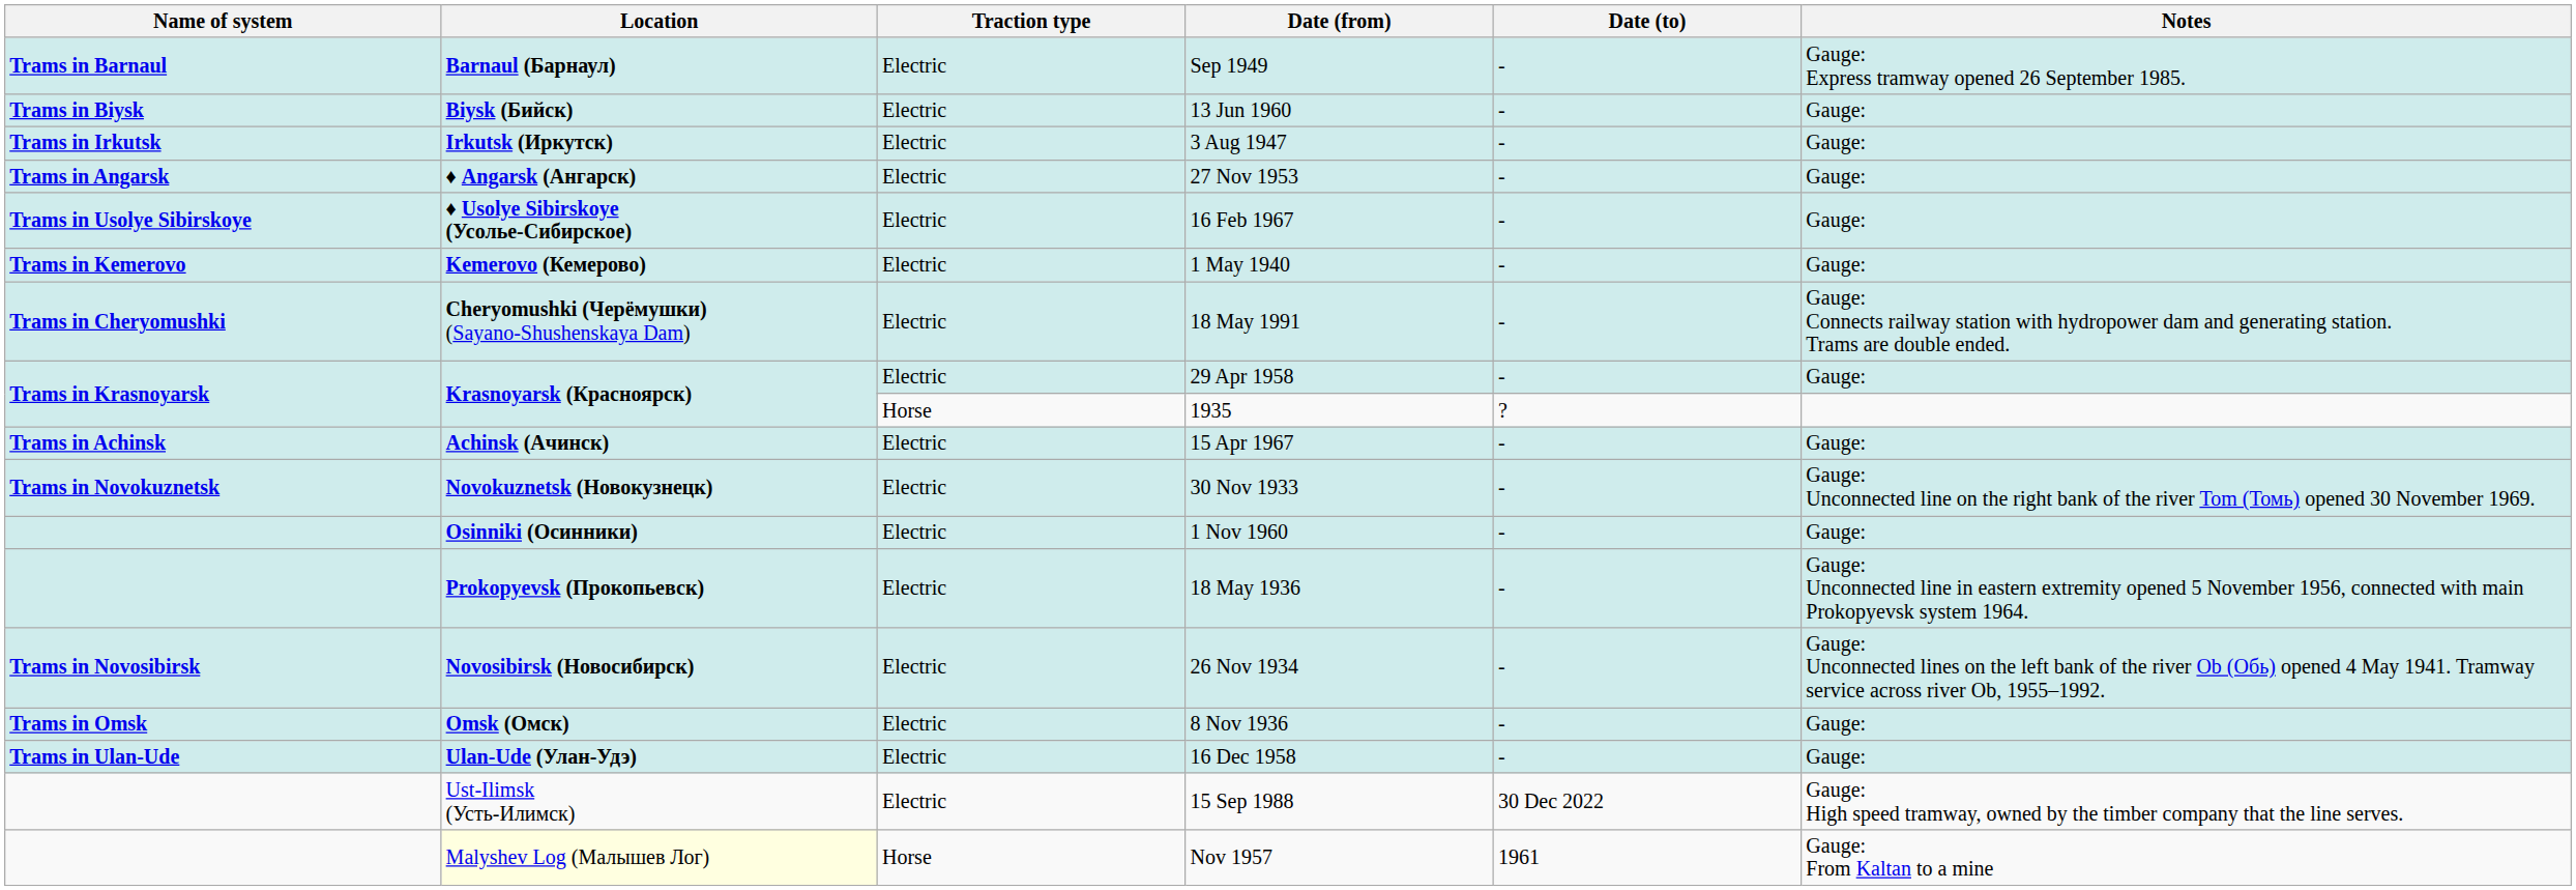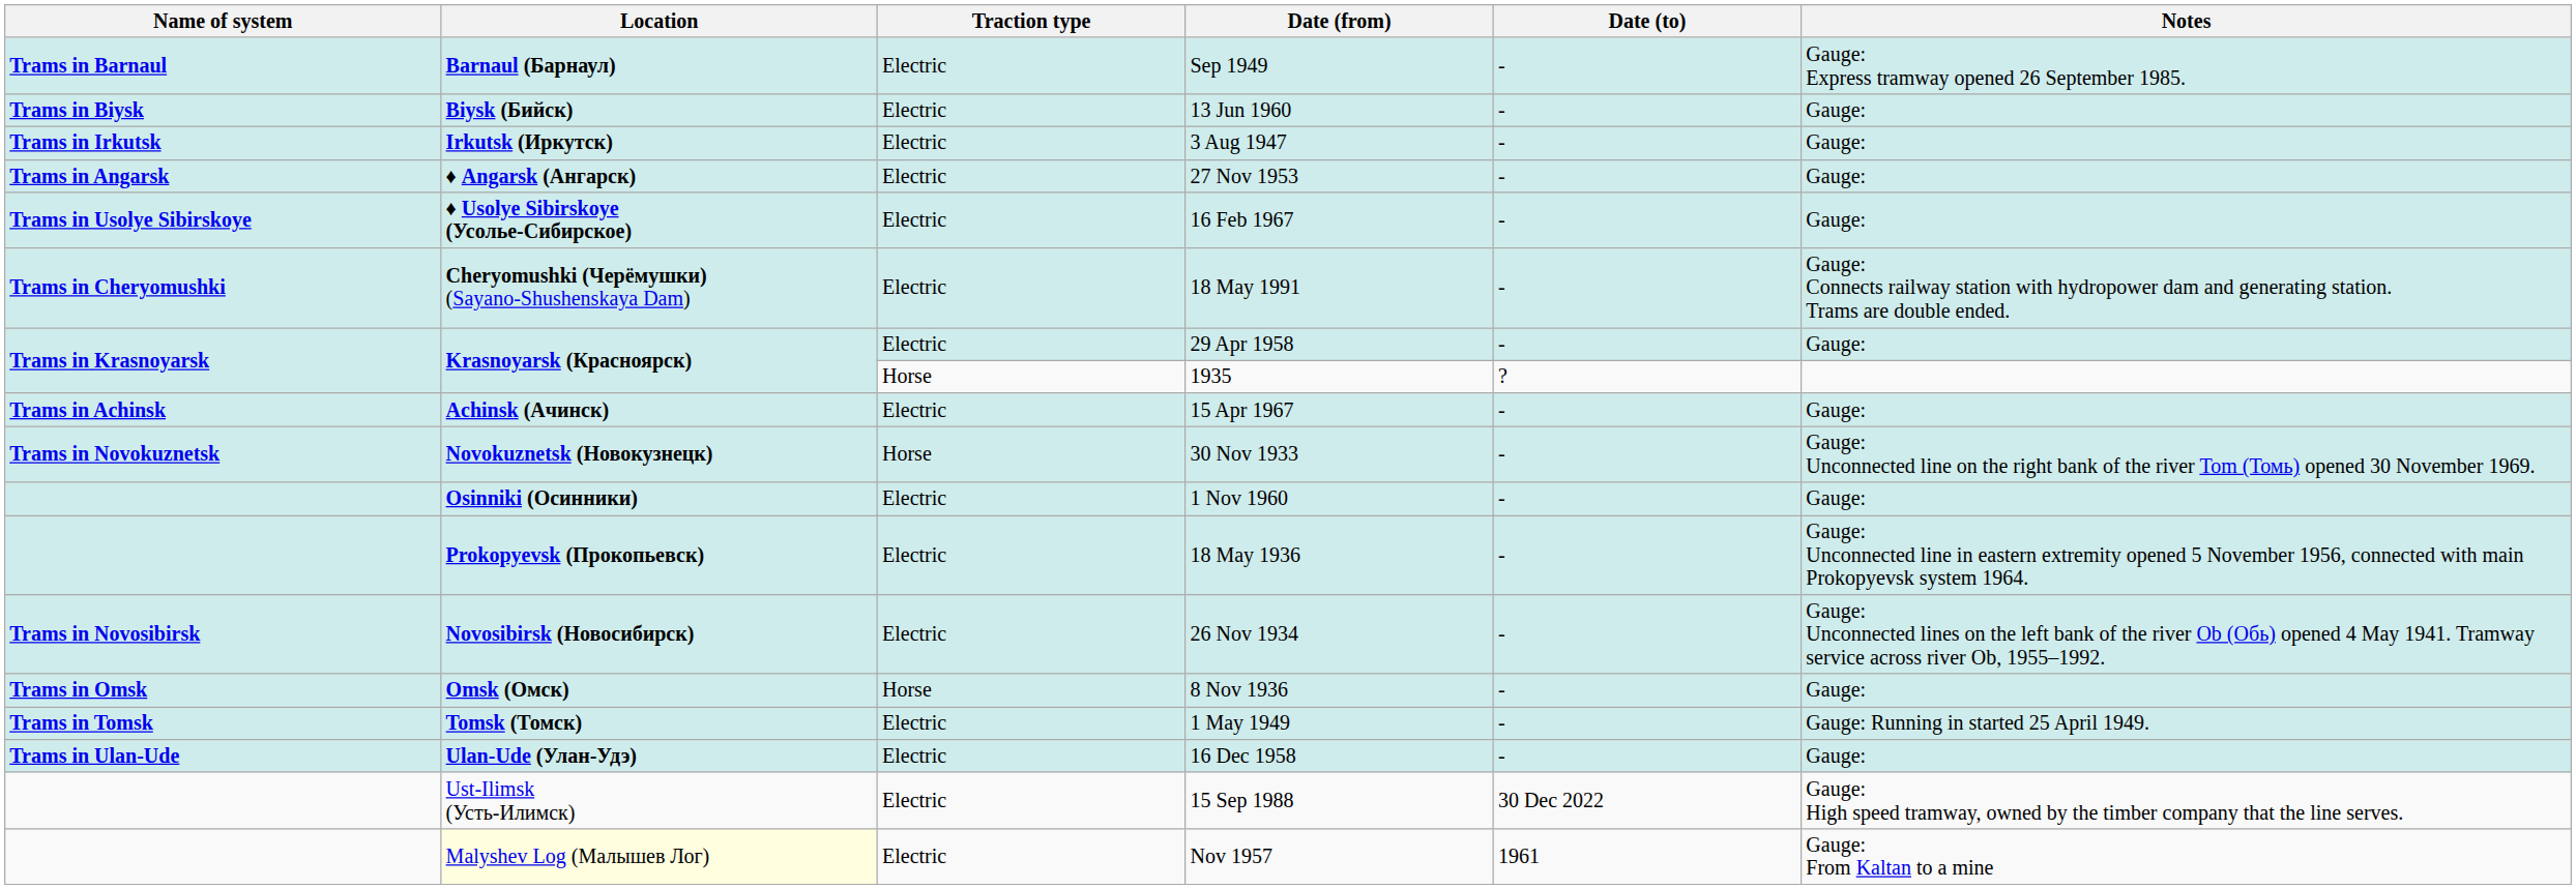 <table class="wikitable sortable" style="width:100%;">
 <tr>
 <th style="width:17%;">Name of system</th>
 <th style="width:17%;">Location</th>
 <th style="width:12%;">Traction type</th>
 <th style="width:12%;">Date (from)</th>
 <th style="width:12%;">Date (to)</th>
 <th style="width:30%;">Notes</th>
 </tr>
 <tr style="background:#CFECEC">
 <td><strong><a href='#'>Trams in Barnaul</a></strong></td>
 <td><strong><a href='#'>Barnaul</a> (Барнаул)</strong></td>
 <td>Electric</td>
 <td>Sep 1949</td>
 <td>-</td>
 <td>Gauge: <br>Express tramway opened 26 September 1985.</td>
 </tr>
 <tr style="background:#CFECEC">
 <td><strong><a href='#'>Trams in Biysk</a></strong></td>
 <td><strong><a href='#'>Biysk</a> (Бийск)</strong></td>
 <td>Electric</td>
 <td>13 Jun 1960</td>
 <td>-</td>
 <td>Gauge: </td>
 </tr>
 <tr style="background:#CFECEC">
 <td><strong><a href='#'>Trams in Irkutsk</a></strong></td>
 <td><strong><a href='#'>Irkutsk</a> (Иркутск)</strong></td>
 <td>Electric</td>
 <td>3 Aug 1947</td>
 <td>-</td>
 <td>Gauge: </td>
 </tr>
 <tr style="background:#CFECEC">
 <td><strong><a href='#'>Trams in Angarsk</a></strong></td>
 <td>♦ <strong><a href='#'>Angarsk</a> (Ангарск)</strong></td>
 <td>Electric</td>
 <td>27 Nov 1953</td>
 <td>-</td>
 <td>Gauge: </td>
 </tr>
 <tr style="background:#CFECEC">
 <td><strong><a href='#'>Trams in Usolye Sibirskoye</a></strong></td>
 <td>♦ <strong><a href='#'>Usolye Sibirskoye</a><br>(Усолье-Сибирское)</strong></td>
 <td>Electric</td>
 <td>16 Feb 1967</td>
 <td>-</td>
 <td>Gauge: </td>
 </tr>
 <tr style="background:#CFECEC">
-<td><strong><a href='#'>Trams in Kemerovo</a></strong></td>
-<td><strong><a href='#'>Kemerovo</a> (Кемерово)</strong></td>
-<td>Electric</td>
-<td>1 May 1940</td>
-<td>-</td>
-<td>Gauge: </td>
-</tr>
-<tr style="background:#CFECEC">
 <td><strong><a href='#'>Trams in Cheryomushki</a></strong></td>
 <td><strong>Cheryomushki (Черёмушки)</strong><br>(<a href='#'>Sayano-Shushenskaya Dam</a>)</td>
 <td>Electric</td>
 <td>18 May 1991</td>
 <td>-</td>
 <td>Gauge: <br>Connects railway station with hydropower dam and generating station.<br>Trams are double ended.</td>
 </tr>
 <tr style="background:#CFECEC">
 <td rowspan="2"><strong><a href='#'>Trams in Krasnoyarsk</a></strong></td>
 <td rowspan="2"><strong><a href='#'>Krasnoyarsk</a> (Красноярск)</strong></td>
 <td>Electric</td>
 <td>29 Apr 1958</td>
 <td>-</td>
 <td>Gauge: </td>
 </tr>
 <tr>
 <td>Horse</td>
 <td>1935</td>
 <td>?</td>
 <td></td>
 </tr>
 <tr style="background:#CFECEC">
 <td><strong><a href='#'>Trams in Achinsk</a></strong></td>
 <td><strong><a href='#'>Achinsk</a> (Ачинск)</strong></td>
 <td>Electric</td>
 <td>15 Apr 1967</td>
 <td>-</td>
 <td>Gauge: </td>
 </tr>
 <tr style="background:#CFECEC">
 <td><strong><a href='#'>Trams in Novokuznetsk</a></strong></td>
 <td><strong><a href='#'>Novokuznetsk</a> (Новокузнецк)</strong></td>
-<td>Electric</td>
+<td>Horse</td>
 <td>30 Nov 1933</td>
 <td>-</td>
 <td>Gauge: <br>Unconnected line on the right bank of the river <a href='#'>Tom (Томь)</a> opened 30 November 1969.</td>
 </tr>
 <tr style="background:#CFECEC">
 <td><strong></strong></td>
 <td><strong><a href='#'>Osinniki</a> (Осинники)</strong></td>
 <td>Electric</td>
 <td>1 Nov 1960</td>
 <td>-</td>
 <td>Gauge: </td>
 </tr>
 <tr style="background:#CFECEC">
 <td><strong></strong></td>
 <td><strong><a href='#'>Prokopyevsk</a> (Прокопьевск)</strong></td>
 <td>Electric</td>
 <td>18 May 1936</td>
 <td>-</td>
 <td>Gauge: <br>Unconnected line in eastern extremity opened 5 November 1956, connected with main Prokopyevsk system 1964.</td>
 </tr>
 <tr style="background:#CFECEC">
 <td><strong><a href='#'>Trams in Novosibirsk</a></strong></td>
 <td><strong><a href='#'>Novosibirsk</a> (Новосибирск)</strong></td>
 <td>Electric</td>
 <td>26 Nov 1934</td>
 <td>-</td>
 <td>Gauge: <br>Unconnected lines on the left bank of the river <a href='#'>Ob (Обь)</a> opened 4 May 1941. Tramway service across river Ob, 1955–1992.</td>
 </tr>
 <tr style="background:#CFECEC">
 <td><strong><a href='#'>Trams in Omsk</a></strong></td>
 <td><strong><a href='#'>Omsk</a> (Омск)</strong></td>
-<td>Electric</td>
+<td>Horse</td>
 <td>8 Nov 1936</td>
 <td>-</td>
 <td>Gauge: </td>
+</tr>
+<tr style="background:#CFECEC">
+<td><strong><a href='#'>Trams in Tomsk</a></strong></td>
+<td><strong><a href='#'>Tomsk</a> (Томск)</strong></td>
+<td>Electric</td>
+<td>1 May 1949</td>
+<td>-</td>
+<td>Gauge: Running in started 25 April 1949.</td>
 </tr>
 <tr style="background:#CFECEC">
 <td><strong><a href='#'>Trams in Ulan-Ude</a></strong></td>
 <td><strong><a href='#'>Ulan-Ude</a> (Улан-Удэ)</strong></td>
 <td>Electric</td>
 <td>16 Dec 1958</td>
 <td>-</td>
 <td>Gauge: </td>
 </tr>
 <tr>
 <td></td>
 <td><a href='#'>Ust-Ilimsk</a><br>(Усть-Илимск)</td>
 <td>Electric</td>
 <td>15 Sep 1988</td>
 <td>30 Dec 2022</td>
 <td>Gauge: <br>High speed tramway, owned by the timber company that the line serves.</td>
 </tr>
 <tr>
 <td></td>
 <td style="background: lightyellow;"><a href='#'>Malyshev Log</a> (Малышев Лог)</td>
-<td>Horse</td>
+<td>Electric</td>
 <td>Nov 1957</td>
 <td>1961</td>
 <td>Gauge: <br>From <a href='#'>Kaltan</a> to a mine</td>
 </tr>
 </table>
